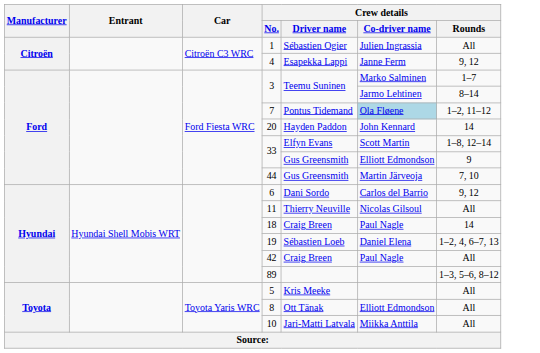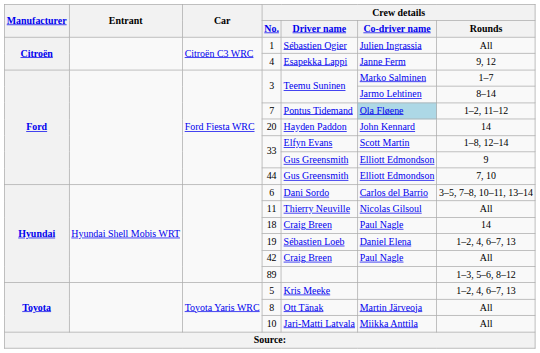 <table class="wikitable" style="font-size: 85%;">
 <tr>
 <th rowspan="2"><a href='#'>Manufacturer</a></th>
 <th rowspan="2">Entrant</th>
 <th rowspan="2">Car</th>
 <th colspan="4">Crew details</th>
 </tr>
 <tr>
 <th><a href='#'>No.</a></th>
 <th><a href='#'>Driver name</a></th>
 <th><a href='#'>Co-driver name</a></th>
 <th>Rounds</th>
 </tr>
 <tr>
 <th rowspan="2"><a href='#'>Citroën</a></th>
 <td rowspan="2"></td>
 <td rowspan="2"><a href='#'>Citroën C3 WRC</a></td>
 <td align="center" id="1">1</td>
 <td> <a href='#'>Sébastien Ogier</a></td>
 <td> <a href='#'>Julien Ingrassia</a></td>
 <td align="center">All</td>
 </tr>
 <tr>
 <td align="center" id="4">4</td>
 <td> <a href='#'>Esapekka Lappi</a></td>
 <td> <a href='#'>Janne Ferm</a></td>
 <td align="center">9, 12</td>
 </tr>
 <tr>
 <th rowspan="7"><a href='#'>Ford</a></th>
 <td rowspan="7"></td>
 <td rowspan="7"><a href='#'>Ford Fiesta WRC</a></td>
 <td rowspan="2" align="center" id="3">3</td>
 <td rowspan="2"> <a href='#'>Teemu Suninen</a></td>
 <td> <a href='#'>Marko Salminen</a></td>
 <td align="center">1–7</td>
 </tr>
 <tr>
 <td> <a href='#'>Jarmo Lehtinen</a></td>
 <td align="center">8–14</td>
 </tr>
 <tr>
 <td align="center" id="7">7</td>
 <td> <a href='#'>Pontus Tidemand</a></td>
 <td style="background: lightblue;"> <a href='#'>Ola Fløene</a></td>
 <td align="center">1–2, 11–12</td>
 </tr>
 <tr>
 <td align="center" id="20">20</td>
 <td> <a href='#'>Hayden Paddon</a></td>
 <td> <a href='#'>John Kennard</a></td>
 <td align="center">14</td>
 </tr>
 <tr>
 <td rowspan="2" align="center" id="33">33</td>
 <td> <a href='#'>Elfyn Evans</a></td>
 <td> <a href='#'>Scott Martin</a></td>
 <td align="center">1–8, 12–14</td>
 </tr>
 <tr>
 <td> <a href='#'>Gus Greensmith</a></td>
 <td> <a href='#'>Elliott Edmondson</a></td>
 <td align="center">9</td>
 </tr>
 <tr>
 <td align="center" id="44">44</td>
 <td> <a href='#'>Gus Greensmith</a></td>
-<td> <a href='#'>Martin Järveoja</a></td>
+<td> <a href='#'>Elliott Edmondson</a></td>
 <td align="center">7, 10</td>
 </tr>
 <tr>
 <th rowspan="6"><a href='#'>Hyundai</a></th>
 <td rowspan="6"> <a href='#'>Hyundai Shell Mobis WRT</a></td>
 <td rowspan="6"></td>
 <td align="center" id="6">6</td>
 <td> <a href='#'>Dani Sordo</a></td>
 <td> <a href='#'>Carlos del Barrio</a></td>
-<td align="center">9, 12</td>
+<td align="center" nowrap>3–5, 7–8, 10–11, 13–14</td>
 </tr>
 <tr>
 <td align="center" id="11">11</td>
 <td> <a href='#'>Thierry Neuville</a></td>
 <td> <a href='#'>Nicolas Gilsoul</a></td>
 <td align="center">All</td>
 </tr>
 <tr>
 <td align="center" id="18">18</td>
 <td> <a href='#'>Craig Breen</a></td>
 <td> <a href='#'>Paul Nagle</a></td>
 <td align="center">14</td>
 </tr>
 <tr>
 <td align="center" id="19">19</td>
 <td> <a href='#'>Sébastien Loeb</a></td>
 <td> <a href='#'>Daniel Elena</a></td>
 <td align="center" nowrap>1–2, 4, 6–7, 13</td>
 </tr>
 <tr>
 <td align="center" id="42">42</td>
 <td> <a href='#'>Craig Breen</a></td>
 <td> <a href='#'>Paul Nagle</a></td>
 <td align="center">All</td>
 </tr>
 <tr>
 <td align="center" id="89">89</td>
 <td></td>
 <td></td>
 <td align="center" nowrap>1–3, 5–6, 8–12</td>
 </tr>
 <tr>
 <th rowspan="3"><a href='#'>Toyota</a></th>
 <td rowspan="3"></td>
 <td rowspan="3"><a href='#'>Toyota Yaris WRC</a></td>
 <td align="center" id="5">5</td>
 <td> <a href='#'>Kris Meeke</a></td>
 <td></td>
-<td align="center">All</td>
+<td align="center" nowrap>1–2, 4, 6–7, 13</td>
 </tr>
 <tr>
 <td align="center" id="8">8</td>
 <td> <a href='#'>Ott Tänak</a></td>
-<td> <a href='#'>Elliott Edmondson</a></td>
+<td> <a href='#'>Martin Järveoja</a></td>
 <td align="center">All</td>
 </tr>
 <tr>
 <td align="center" id="10">10</td>
 <td> <a href='#'>Jari-Matti Latvala</a></td>
 <td> <a href='#'>Miikka Anttila</a></td>
 <td align="center">All</td>
 </tr>
 <tr>
 <th colspan="8">Source:</th>
 </tr>
 </table>
